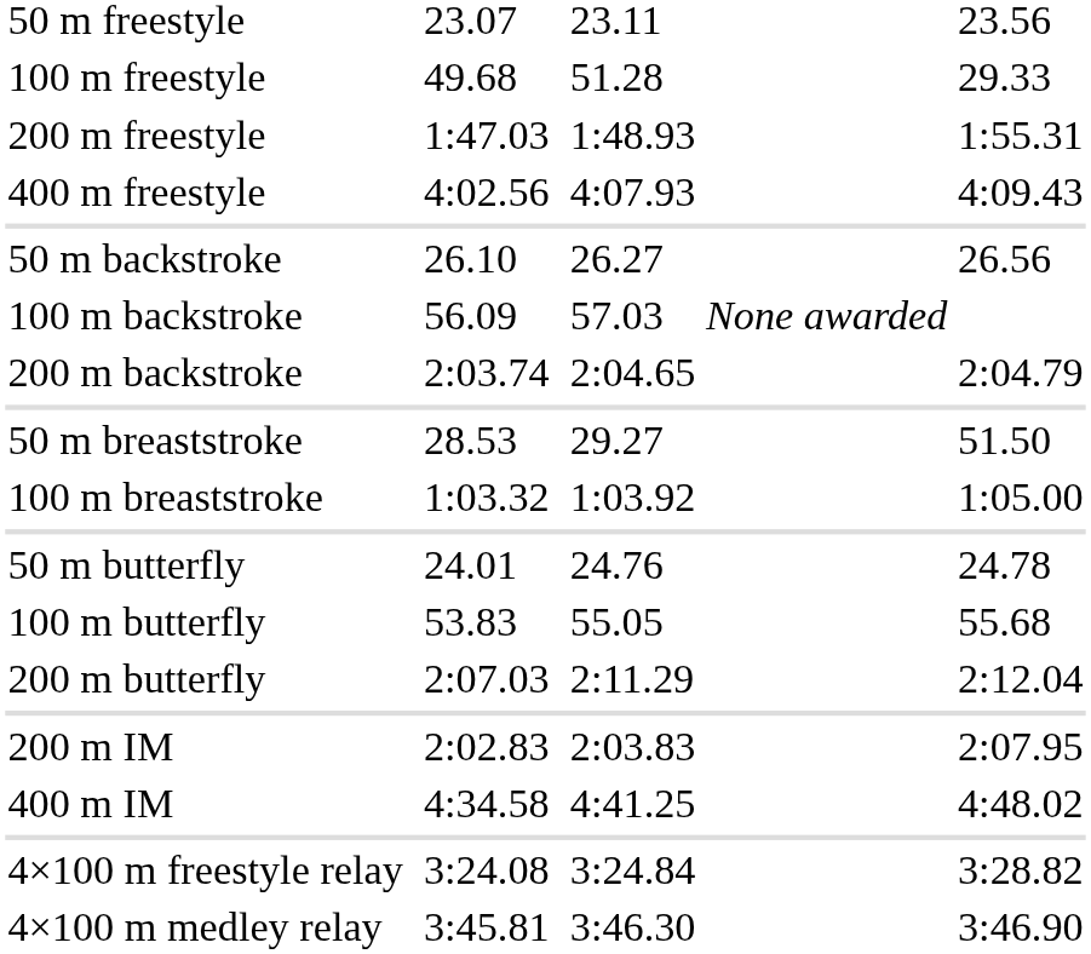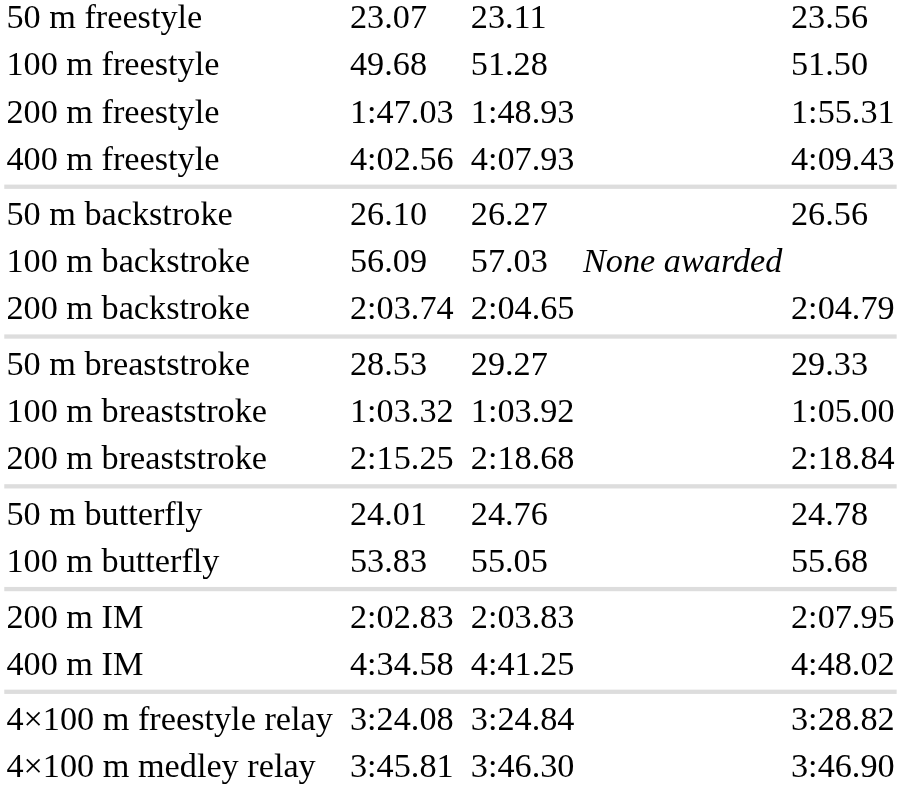 <table>
 <tr>
 <td>50 m freestyle</td>
 <td></td>
 <td>23.07</td>
 <td></td>
 <td>23.11</td>
 <td></td>
 <td>23.56</td>
 </tr>
 <tr>
 <td>100 m freestyle</td>
 <td></td>
 <td>49.68</td>
 <td></td>
 <td>51.28</td>
 <td></td>
-<td>29.33</td>
+<td>51.50</td>
 </tr>
 <tr>
 <td>200 m freestyle</td>
 <td></td>
 <td>1:47.03</td>
 <td></td>
 <td>1:48.93</td>
 <td></td>
 <td>1:55.31</td>
 </tr>
 <tr>
 <td>400 m freestyle</td>
 <td></td>
 <td>4:02.56</td>
 <td></td>
 <td>4:07.93</td>
 <td></td>
 <td>4:09.43</td>
 </tr>
 <tr bgcolor=#DDDDDD>
 <td colspan=7></td>
 </tr>
 <tr>
 <td>50 m backstroke</td>
 <td></td>
 <td>26.10</td>
 <td></td>
 <td>26.27</td>
 <td></td>
 <td>26.56</td>
 </tr>
 <tr>
 <td>100 m backstroke</td>
 <td></td>
 <td>56.09</td>
 <td><br></td>
 <td>57.03</td>
 <td><em>None awarded</em></td>
 </tr>
 <tr>
 <td>200 m backstroke</td>
 <td></td>
 <td>2:03.74</td>
 <td></td>
 <td>2:04.65</td>
 <td></td>
 <td>2:04.79</td>
 </tr>
 <tr bgcolor=#DDDDDD>
 <td colspan=7></td>
 </tr>
 <tr>
 <td>50 m breaststroke</td>
 <td></td>
 <td>28.53</td>
 <td></td>
 <td>29.27</td>
 <td></td>
-<td>51.50</td>
+<td>29.33</td>
 </tr>
 <tr>
 <td>100 m breaststroke</td>
 <td></td>
 <td>1:03.32</td>
 <td></td>
 <td>1:03.92</td>
 <td></td>
 <td>1:05.00</td>
+</tr>
+<tr>
+<td>200 m breaststroke</td>
+<td></td>
+<td>2:15.25</td>
+<td></td>
+<td>2:18.68</td>
+<td></td>
+<td>2:18.84</td>
 </tr>
 <tr bgcolor=#DDDDDD>
 <td colspan=7></td>
 </tr>
 <tr>
 <td>50 m butterfly</td>
 <td></td>
 <td>24.01</td>
 <td></td>
 <td>24.76</td>
 <td></td>
 <td>24.78</td>
 </tr>
 <tr>
 <td>100 m butterfly</td>
 <td></td>
 <td>53.83</td>
 <td></td>
 <td>55.05</td>
 <td></td>
 <td>55.68</td>
-</tr>
-<tr>
-<td>200 m butterfly</td>
-<td></td>
-<td>2:07.03</td>
-<td></td>
-<td>2:11.29</td>
-<td></td>
-<td>2:12.04</td>
 </tr>
 <tr bgcolor=#DDDDDD>
 <td colspan=7></td>
 </tr>
 <tr>
 <td>200 m IM</td>
 <td></td>
 <td>2:02.83</td>
 <td></td>
 <td>2:03.83</td>
 <td></td>
 <td>2:07.95</td>
 </tr>
 <tr>
 <td>400 m IM</td>
 <td></td>
 <td>4:34.58</td>
 <td></td>
 <td>4:41.25</td>
 <td></td>
 <td>4:48.02</td>
 </tr>
 <tr bgcolor=#DDDDDD>
 <td colspan=7></td>
 </tr>
 <tr>
 <td>4×100 m freestyle relay</td>
 <td></td>
 <td>3:24.08</td>
 <td></td>
 <td>3:24.84</td>
 <td></td>
 <td>3:28.82</td>
 </tr>
 <tr>
 <td>4×100 m medley relay</td>
 <td></td>
 <td>3:45.81</td>
 <td></td>
 <td>3:46.30</td>
 <td></td>
 <td>3:46.90</td>
 </tr>
 <tr>
 </tr>
 </table>
